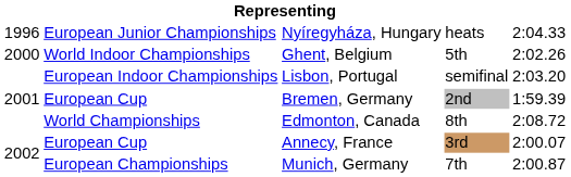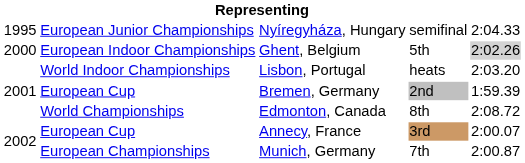 <table>
 <tr>
 <th colspan=5>Representing </th>
 </tr>
 <tr>
-<td>1996</td>
+<td>1995</td>
 <td><a href='#'>European Junior Championships</a></td>
 <td><a href='#'>Nyíregyháza</a>, Hungary</td>
-<td>heats</td>
+<td>semifinal</td>
 <td>2:04.33</td>
 </tr>
 <tr>
 <td>2000</td>
-<td><a href='#'>World Indoor Championships</a></td>
+<td><a href='#'>European Indoor Championships</a></td>
 <td><a href='#'>Ghent</a>, Belgium</td>
 <td>5th</td>
-<td>2:02.26</td>
+<td style="background: lightgrey;">2:02.26</td>
 </tr>
 <tr>
 <td rowspan=3>2001</td>
-<td><a href='#'>European Indoor Championships</a></td>
+<td><a href='#'>World Indoor Championships</a></td>
 <td><a href='#'>Lisbon</a>, Portugal</td>
-<td>semifinal</td>
+<td>heats</td>
 <td>2:03.20</td>
 </tr>
 <tr>
 <td><a href='#'>European Cup</a></td>
 <td><a href='#'>Bremen</a>, Germany</td>
 <td bgcolor=silver>2nd</td>
 <td>1:59.39</td>
 </tr>
 <tr>
 <td><a href='#'>World Championships</a></td>
 <td><a href='#'>Edmonton</a>, Canada</td>
 <td>8th</td>
 <td>2:08.72</td>
 </tr>
 <tr>
 <td rowspan=2>2002</td>
 <td><a href='#'>European Cup</a></td>
 <td><a href='#'>Annecy</a>, France</td>
 <td bgcolor=cc9966>3rd</td>
 <td>2:00.07</td>
 </tr>
 <tr>
 <td><a href='#'>European Championships</a></td>
 <td><a href='#'>Munich</a>, Germany</td>
 <td>7th</td>
 <td>2:00.87</td>
 </tr>
 </table>
